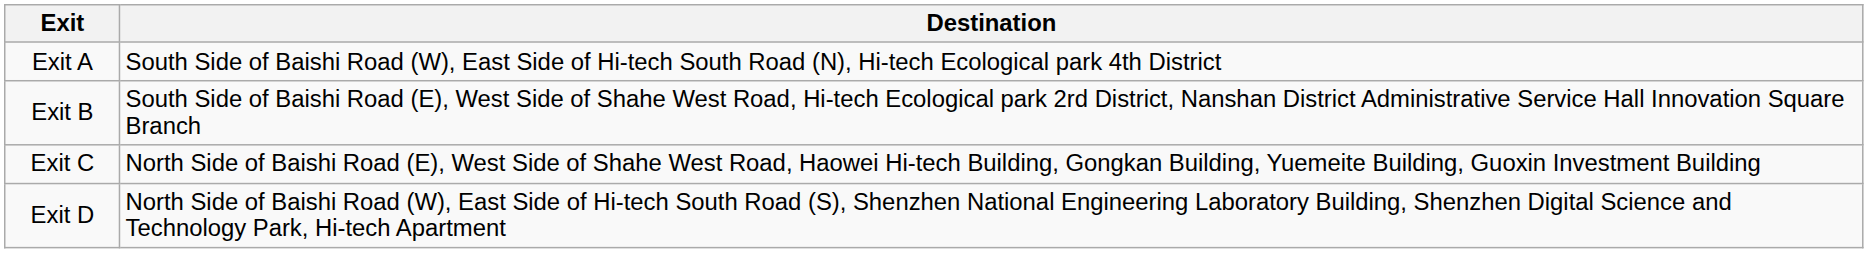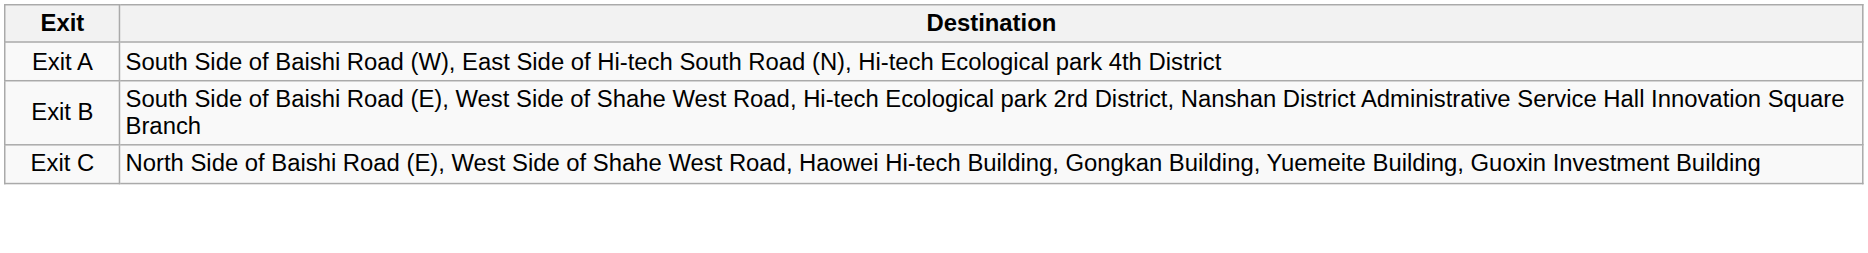 <table class="wikitable">
 <tr>
 <th style="width:70px">Exit</th>
 <th>Destination</th>
 </tr>
 <tr>
 <td align="center">Exit A</td>
 <td>South Side of Baishi Road (W), East Side of Hi-tech South Road (N), Hi-tech Ecological park 4th District</td>
 </tr>
 <tr>
 <td align="center">Exit B</td>
 <td>South Side of Baishi Road (E), West Side of Shahe West Road, Hi-tech Ecological park 2rd District, Nanshan District Administrative Service Hall Innovation Square Branch</td>
 </tr>
 <tr>
 <td align="center">Exit C</td>
 <td>North Side of Baishi Road (E), West Side of Shahe West Road, Haowei Hi-tech Building, Gongkan Building, Yuemeite Building, Guoxin Investment Building</td>
 </tr>
-<tr>
-<td align="center">Exit D</td>
-<td>North Side of Baishi Road (W), East Side of Hi-tech South Road (S), Shenzhen National Engineering Laboratory Building, Shenzhen Digital Science and Technology Park, Hi-tech Apartment</td>
-</tr>
 </table>
